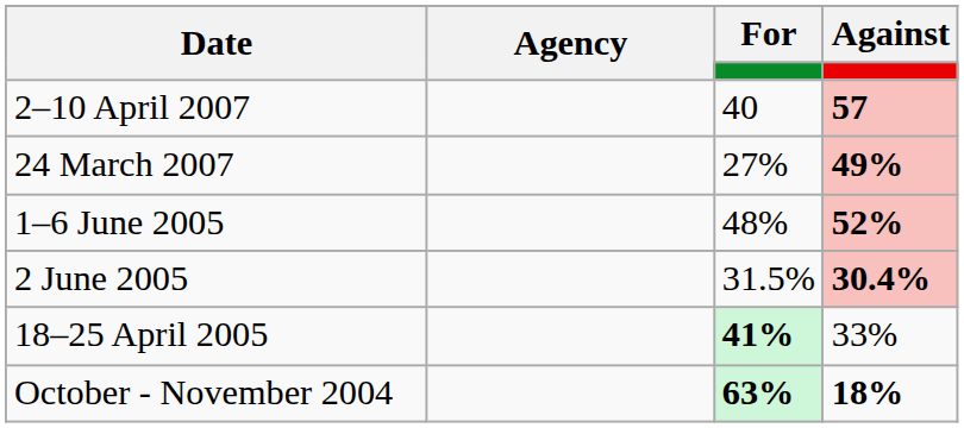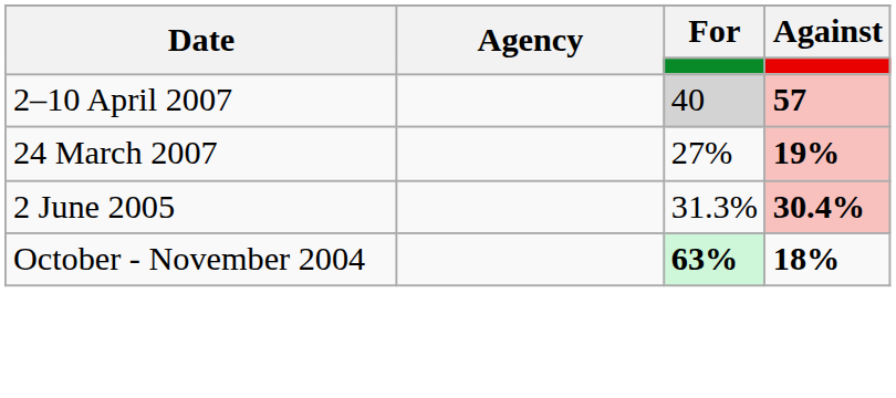 <table class="wikitable">
 <tr>
 </tr>
 <tr>
 <th style="width:180px;" rowspan="2">Date</th>
 <th style="width:120px;" rowspan="2">Agency</th>
 <th>For</th>
 <th>Against</th>
 </tr>
 <tr>
 <th style="background:#088A29; width:40px;"></th>
 <th style="background:#E90000; width:40px;"></th>
 </tr>
 <tr>
 <td>2–10 April 2007</td>
 <td></td>
-<td>40</td>
+<td style="background: lightgrey;">40</td>
 <td style="background:#F8C1BE"><strong>57</strong></td>
 </tr>
 <tr>
 <td>24 March 2007</td>
 <td></td>
 <td>27%</td>
-<td style="background:#F8C1BE"><strong>49%</strong></td>
-</tr>
-<tr>
-<td>1–6 June 2005</td>
-<td></td>
-<td>48%</td>
-<td style="background:#F8C1BE"><strong>52%</strong></td>
+<td style="background:#F8C1BE"><strong>19%</strong></td>
 </tr>
 <tr>
 <td>2 June 2005</td>
 <td></td>
-<td>31.5%</td>
+<td>31.3%</td>
 <td style="background:#F8C1BE"><strong>30.4%</strong></td>
-</tr>
-<tr>
-<td>18–25 April 2005</td>
-<td></td>
-<td style="background:#CEF6D8"><strong>41%</strong></td>
-<td>33%</td>
 </tr>
 <tr>
 <td>October - November 2004</td>
 <td></td>
 <td style="background:#CEF6D8"><strong>63%</strong></td>
 <td><strong>18%</strong></td>
 </tr>
 </table>
